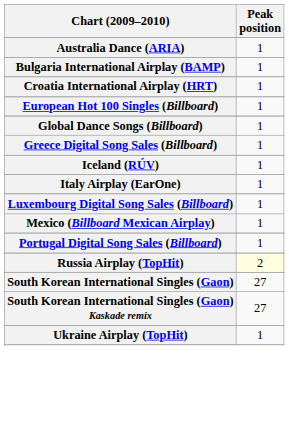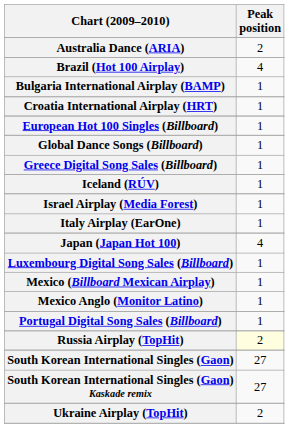 <table class="wikitable sortable plainrowheaders" style="text-align:center">
 <tr>
 <th scope="col">Chart (2009–2010)</th>
 <th scope="col">Peak<br>position</th>
 </tr>
 <tr>
 </tr>
 <tr>
 <th scope="row">Australia Dance (<a href='#'>ARIA</a>)</th>
-<td>1</td>
+<td>2</td>
 </tr>
 <tr>
 </tr>
 <tr>
 </tr>
 <tr>
+</tr>
+<tr>
+<th scope="row">Brazil (<a href='#'>Hot 100 Airplay</a>)</th>
+<td>4</td>
 </tr>
 <tr>
 <th scope="row">Bulgaria International Airplay (<a href='#'>BAMP</a>)</th>
 <td>1</td>
 </tr>
 <tr>
 </tr>
 <tr>
 </tr>
 <tr>
 </tr>
 <tr>
 </tr>
 <tr>
 </tr>
 <tr>
 <th scope="row">Croatia International Airplay (<a href='#'>HRT</a>)</th>
 <td>1</td>
 </tr>
 <tr>
 </tr>
 <tr>
 </tr>
 <tr>
 <th scope="row"><a href='#'>European Hot 100 Singles</a> (<em>Billboard</em>)</th>
 <td>1</td>
 </tr>
 <tr>
 </tr>
 <tr>
 </tr>
 <tr>
 </tr>
 <tr>
 <th scope="row">Global Dance Songs (<em>Billboard</em>)</th>
 <td>1</td>
 </tr>
 <tr>
 <th scope="row"><a href='#'>Greece Digital Song Sales</a> (<em>Billboard</em>)</th>
 <td>1</td>
 </tr>
 <tr>
 </tr>
 <tr>
 </tr>
 <tr>
 </tr>
 <tr>
 <th scope="row">Iceland (<a href='#'>RÚV</a>)</th>
 <td>1</td>
 </tr>
 <tr>
 </tr>
 <tr>
+<th scope="row">Israel Airplay (<a href='#'>Media Forest</a>)</th>
+<td>1</td>
+</tr>
+<tr>
 <th scope="row">Italy Airplay (EarOne)</th>
 <td>1</td>
 </tr>
 <tr>
+</tr>
+<tr>
+<th scope="row">Japan (<a href='#'>Japan Hot 100</a>)</th>
+<td>4</td>
 </tr>
 <tr>
 <th scope="row"><a href='#'>Luxembourg Digital Song Sales</a> (<em><a href='#'>Billboard</a></em>)</th>
 <td>1</td>
 </tr>
 <tr>
 <th scope="row">Mexico (<a href='#'><em>Billboard</em> Mexican Airplay</a>)</th>
+<td>1</td>
+</tr>
+<tr>
+<th scope="row">Mexico Anglo (<a href='#'>Monitor Latino</a>)</th>
 <td>1</td>
 </tr>
 <tr>
 </tr>
 <tr>
 </tr>
 <tr>
 </tr>
 <tr>
 </tr>
 <tr>
 </tr>
 <tr>
 <th scope="row"><a href='#'>Portugal Digital Song Sales</a> (<em><a href='#'>Billboard</a></em>)</th>
 <td>1</td>
 </tr>
 <tr>
 </tr>
 <tr>
 </tr>
 <tr>
 <th scope="row">Russia Airplay (<a href='#'>TopHit</a>)</th>
 <td style="background: lightyellow;">2</td>
 </tr>
 <tr>
 </tr>
 <tr>
 </tr>
 <tr>
 <th scope="row">South Korean International Singles (<a href='#'>Gaon</a>)</th>
 <td>27</td>
 </tr>
 <tr>
 <th scope="row">South Korean International Singles (<a href='#'>Gaon</a>)<br><small><em>Kaskade remix</em></small></th>
 <td>27</td>
 </tr>
 <tr>
 </tr>
 <tr>
 </tr>
 <tr>
 </tr>
 <tr>
 </tr>
 <tr>
 <th scope="row">Ukraine Airplay (<a href='#'>TopHit</a>)</th>
-<td>1</td>
+<td>2</td>
 </tr>
 <tr>
 </tr>
 <tr>
 </tr>
 <tr>
 </tr>
 <tr>
 </tr>
 <tr>
 </tr>
 <tr>
 </tr>
 <tr>
 </tr>
 <tr>
 </tr>
 </table>
